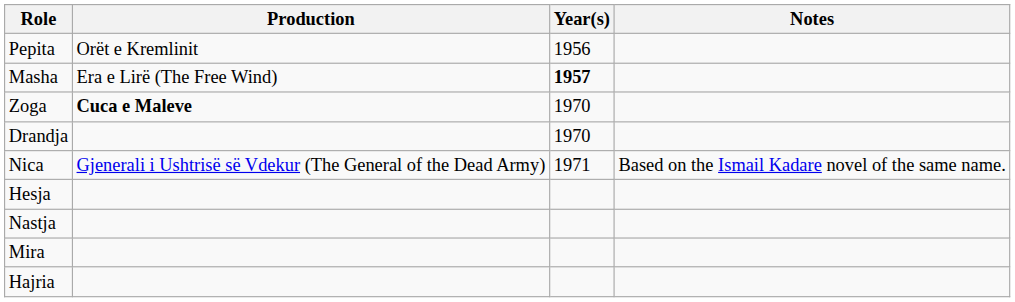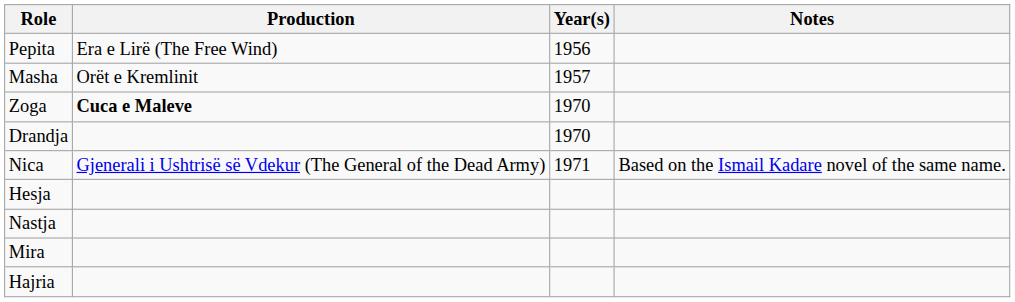 <table class="wikitable">
 <tr>
 <th>Role</th>
 <th>Production</th>
 <th>Year(s)</th>
 <th>Notes</th>
 </tr>
 <tr>
 <td>Pepita</td>
-<td>Orët e Kremlinit</td>
+<td>Era e Lirë (The Free Wind)</td>
 <td>1956</td>
 <td></td>
 </tr>
 <tr>
 <td>Masha</td>
-<td>Era e Lirë (The Free Wind)</td>
-<td><strong>1957</strong></td>
+<td>Orët e Kremlinit</td>
+<td>1957</td>
 <td></td>
 </tr>
 <tr>
 <td>Zoga</td>
 <td><strong>Cuca e Maleve</strong></td>
 <td>1970</td>
 <td></td>
 </tr>
 <tr>
 <td>Drandja</td>
 <td></td>
 <td>1970</td>
 <td></td>
 </tr>
 <tr>
 <td>Nica</td>
 <td><a href='#'>Gjenerali i Ushtrisë së Vdekur</a> (The General of the Dead Army)</td>
 <td>1971</td>
 <td>Based on the <a href='#'>Ismail Kadare</a> novel of the same name.</td>
 </tr>
 <tr>
 <td>Hesja</td>
 <td></td>
 <td></td>
 <td></td>
 </tr>
 <tr>
 <td>Nastja</td>
 <td></td>
 <td></td>
 <td></td>
 </tr>
 <tr>
 <td>Mira</td>
 <td></td>
 <td></td>
 <td></td>
 </tr>
 <tr>
 <td>Hajria</td>
 <td></td>
 <td></td>
 <td></td>
 </tr>
 </table>
